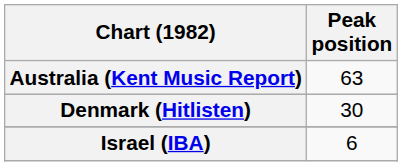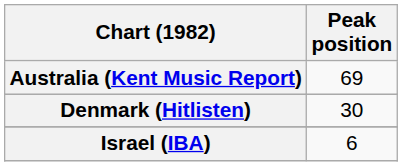 <table class="wikitable sortable plainrowheaders" style="text-align:center">
 <tr>
 <th>Chart (1982)</th>
 <th>Peak<br>position</th>
 </tr>
 <tr>
 <th scope="row">Australia (<a href='#'>Kent Music Report</a>)</th>
-<td>63</td>
+<td>69</td>
 </tr>
 <tr>
 </tr>
 <tr>
 <th scope="row">Denmark (<a href='#'>Hitlisten</a>)</th>
 <td>30</td>
 </tr>
 <tr>
 </tr>
 <tr>
 </tr>
 <tr>
 <th scope="row">Israel (<a href='#'>IBA</a>)</th>
 <td>6</td>
 </tr>
 <tr>
 </tr>
 <tr>
 </tr>
 <tr>
 </tr>
 </table>
